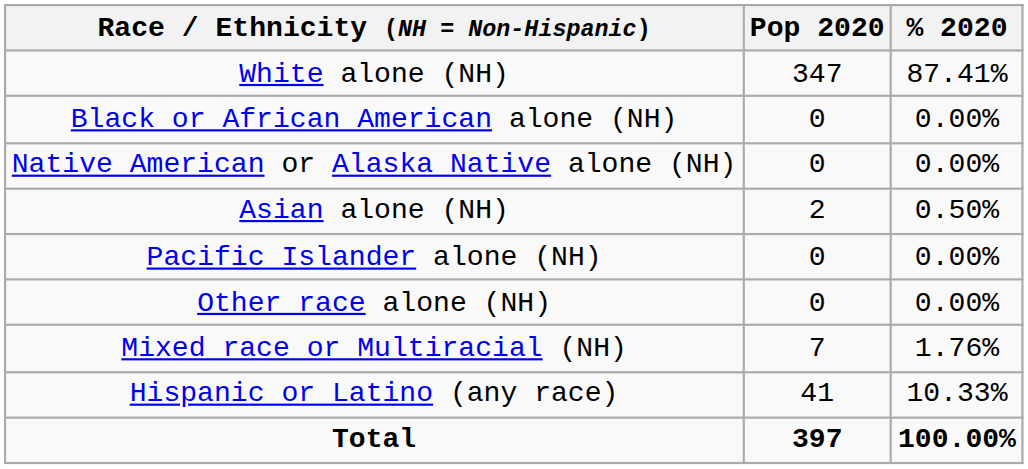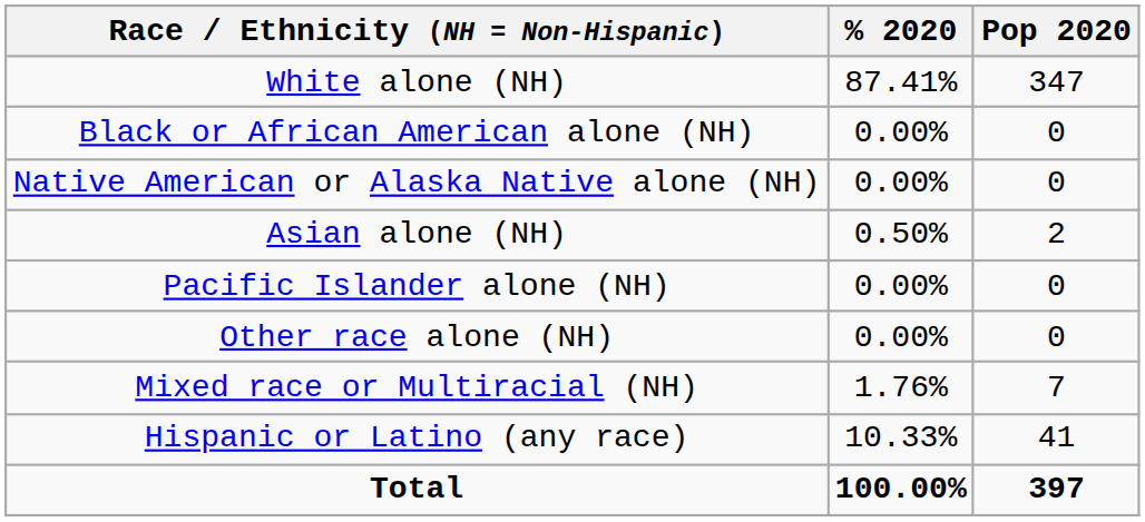 <table class="wikitable" style="text-align:center;">
 <tr>
 <th>Race / Ethnicity <small>(<em>NH = Non-Hispanic</em>)</small></th>
+<th>% 2020</th>
 <th>Pop 2020</th>
-<th>% 2020</th>
 </tr>
 <tr>
 <td><a href='#'>White</a> alone (NH)</td>
+<td>87.41%</td>
 <td>347</td>
-<td>87.41%</td>
 </tr>
 <tr>
 <td><a href='#'>Black or African American</a> alone (NH)</td>
+<td>0.00%</td>
 <td>0</td>
-<td>0.00%</td>
 </tr>
 <tr>
 <td><a href='#'>Native American</a> or <a href='#'>Alaska Native</a> alone (NH)</td>
+<td>0.00%</td>
 <td>0</td>
-<td>0.00%</td>
 </tr>
 <tr>
 <td><a href='#'>Asian</a> alone (NH)</td>
+<td>0.50%</td>
 <td>2</td>
-<td>0.50%</td>
 </tr>
 <tr>
 <td><a href='#'>Pacific Islander</a> alone (NH)</td>
+<td>0.00%</td>
 <td>0</td>
-<td>0.00%</td>
 </tr>
 <tr>
 <td><a href='#'>Other race</a> alone (NH)</td>
+<td>0.00%</td>
 <td>0</td>
-<td>0.00%</td>
 </tr>
 <tr>
 <td><a href='#'>Mixed race or Multiracial</a> (NH)</td>
+<td>1.76%</td>
 <td>7</td>
-<td>1.76%</td>
 </tr>
 <tr>
 <td><a href='#'>Hispanic or Latino</a> (any race)</td>
+<td>10.33%</td>
 <td>41</td>
-<td>10.33%</td>
 </tr>
 <tr>
 <td><strong>Total</strong></td>
+<td><strong>100.00%</strong></td>
 <td><strong>397</strong></td>
-<td><strong>100.00%</strong></td>
 </tr>
 </table>
